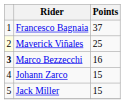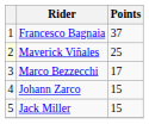 <table class="wikitable" style="font-size: 95%;">
 <tr>
 <th></th>
 <th>Rider</th>
 <th>Points</th>
 </tr>
 <tr>
 <td align=center>1</td>
 <td> <a href='#'>Francesco Bagnaia</a></td>
 <td align=left>37</td>
 </tr>
 <tr>
 <td align=center style="background: lightyellow;">2</td>
 <td> <a href='#'>Maverick Viñales</a></td>
 <td align=left>25</td>
 </tr>
 <tr>
-<td align=center><strong>3</strong></td>
+<td align=center>3</td>
 <td> <a href='#'>Marco Bezzecchi</a></td>
-<td align=left>16</td>
+<td align=left>17</td>
 </tr>
 <tr>
 <td align=center>4</td>
 <td> <a href='#'>Johann Zarco</a></td>
 <td align=left>15</td>
 </tr>
 <tr>
 <td align=center>5</td>
 <td> <a href='#'>Jack Miller</a></td>
 <td align=left>15</td>
 </tr>
 <tr>
 </tr>
 </table>
